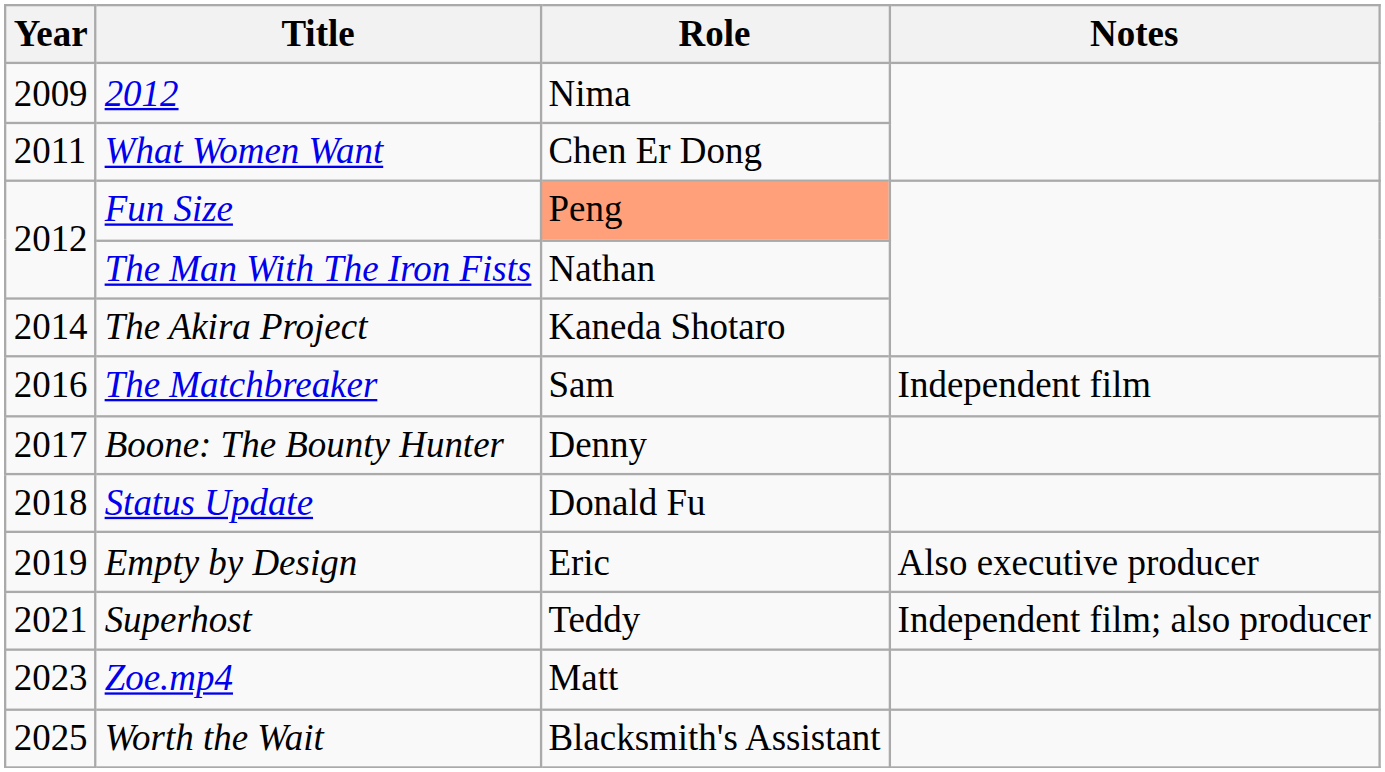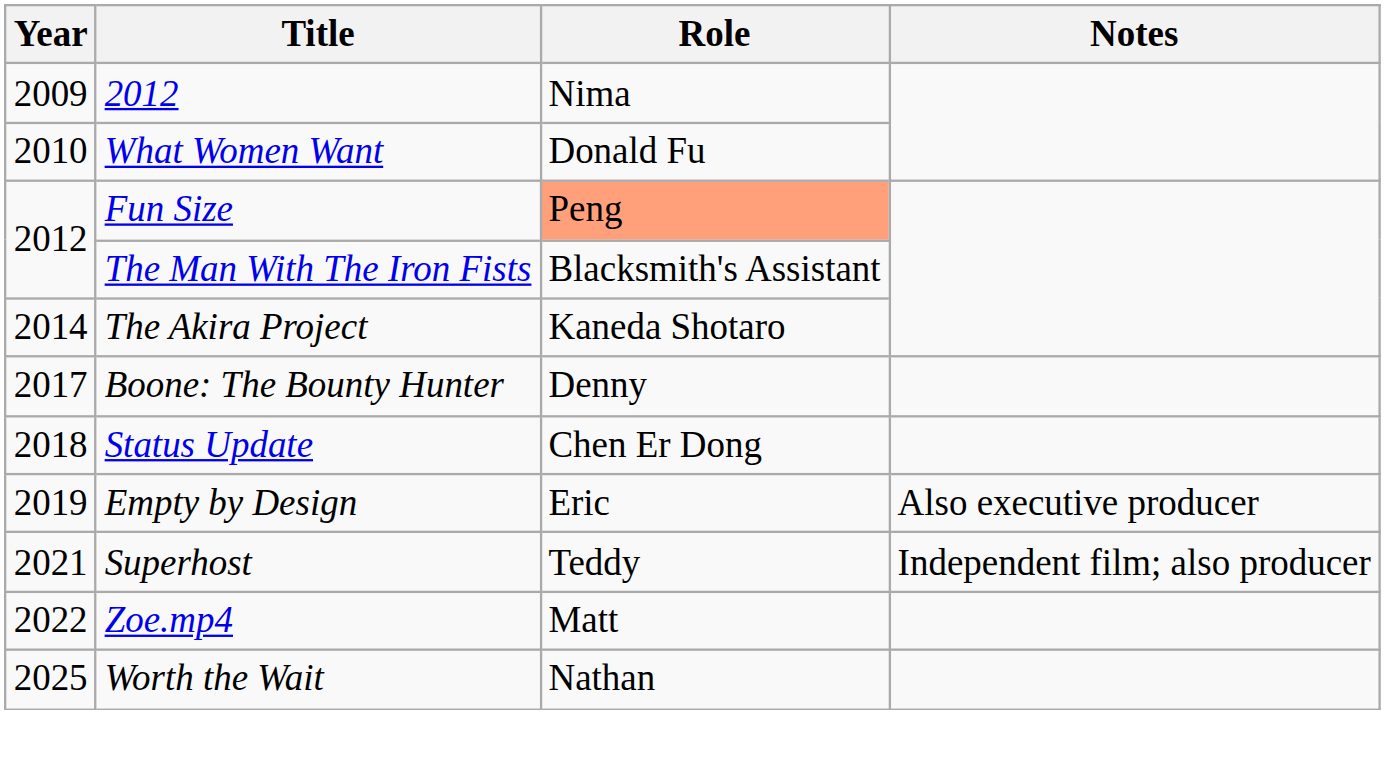 <table class="wikitable sortable">
 <tr>
 <th>Year</th>
 <th>Title</th>
 <th>Role</th>
 <th class="unsortable">Notes</th>
 </tr>
 <tr>
 <td>2009</td>
 <td><em><a href='#'>2012</a></em></td>
 <td>Nima</td>
 <td rowspan="2"></td>
 </tr>
 <tr>
-<td>2011</td>
+<td>2010</td>
 <td><em><a href='#'>What Women Want</a></em></td>
-<td>Chen Er Dong</td>
+<td>Donald Fu</td>
 </tr>
 <tr>
 <td rowspan="2">2012</td>
 <td><em><a href='#'>Fun Size</a></em></td>
 <td style="background: lightsalmon;">Peng</td>
 <td rowspan="3"></td>
 </tr>
 <tr>
 <td data-sort-value="Man With The Iron Fists, The"><em><a href='#'>The Man With The Iron Fists</a></em></td>
-<td>Nathan</td>
+<td>Blacksmith's Assistant</td>
 </tr>
 <tr>
 <td>2014</td>
 <td data-sort-value="Akira Project, The"><em>The Akira Project</em></td>
 <td>Kaneda Shotaro</td>
-</tr>
-<tr>
-<td>2016</td>
-<td data-sort-value="Matchbreaker, The"><em><a href='#'>The Matchbreaker</a></em></td>
-<td>Sam</td>
-<td>Independent film</td>
 </tr>
 <tr>
 <td>2017</td>
 <td><em>Boone: The Bounty Hunter</em></td>
 <td>Denny</td>
 <td></td>
 </tr>
 <tr>
 <td>2018</td>
 <td><em><a href='#'>Status Update</a></em></td>
-<td>Donald Fu</td>
+<td>Chen Er Dong</td>
 <td></td>
 </tr>
 <tr>
 <td>2019</td>
 <td><em>Empty by Design</em></td>
 <td>Eric</td>
 <td>Also executive producer</td>
 </tr>
 <tr>
 <td>2021</td>
 <td><em>Superhost</em></td>
 <td>Teddy</td>
 <td>Independent film; also producer</td>
 </tr>
 <tr>
-<td>2023</td>
+<td>2022</td>
 <td><em><a href='#'>Zoe.mp4</a></em></td>
 <td>Matt</td>
 <td></td>
 </tr>
 <tr>
 <td>2025</td>
 <td><em>Worth the Wait</em></td>
-<td>Blacksmith's Assistant</td>
+<td>Nathan</td>
 <td></td>
 </tr>
 </table>
